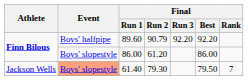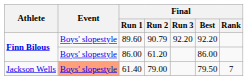 <table class="wikitable" style="font-size:90%">
 <tr>
 <th rowspan=2>Athlete</th>
 <th rowspan=2>Event</th>
 <th colspan=5>Final</th>
 </tr>
 <tr style="font-size:95%">
 <th>Run 1</th>
 <th>Run 2</th>
 <th>Run 3</th>
 <th>Best</th>
 <th>Rank</th>
 </tr>
 <tr align=center>
 <td align=left rowspan=2><strong><a href='#'>Finn Bilous</a></strong></td>
-<td align=left><a href='#'>Boys' halfpipe</a></td>
+<td align=left><a href='#'>Boys' slopestyle</a></td>
 <td>89.60</td>
 <td>90.79</td>
 <td>92.20</td>
 <td>92.20</td>
 <td></td>
 </tr>
 <tr align=center>
 <td align=left><a href='#'>Boys' slopestyle</a></td>
 <td>86.00</td>
 <td>61.20</td>
 <td></td>
 <td>86.00</td>
 <td></td>
 </tr>
 <tr align=center>
 <td align=left><a href='#'>Jackson Wells</a></td>
 <td align=left style="background: lightsalmon;"><a href='#'>Boys' slopestyle</a></td>
 <td>61.40</td>
-<td>79.30</td>
+<td>79.00</td>
 <td></td>
 <td>79.50</td>
 <td>7</td>
 </tr>
 </table>
